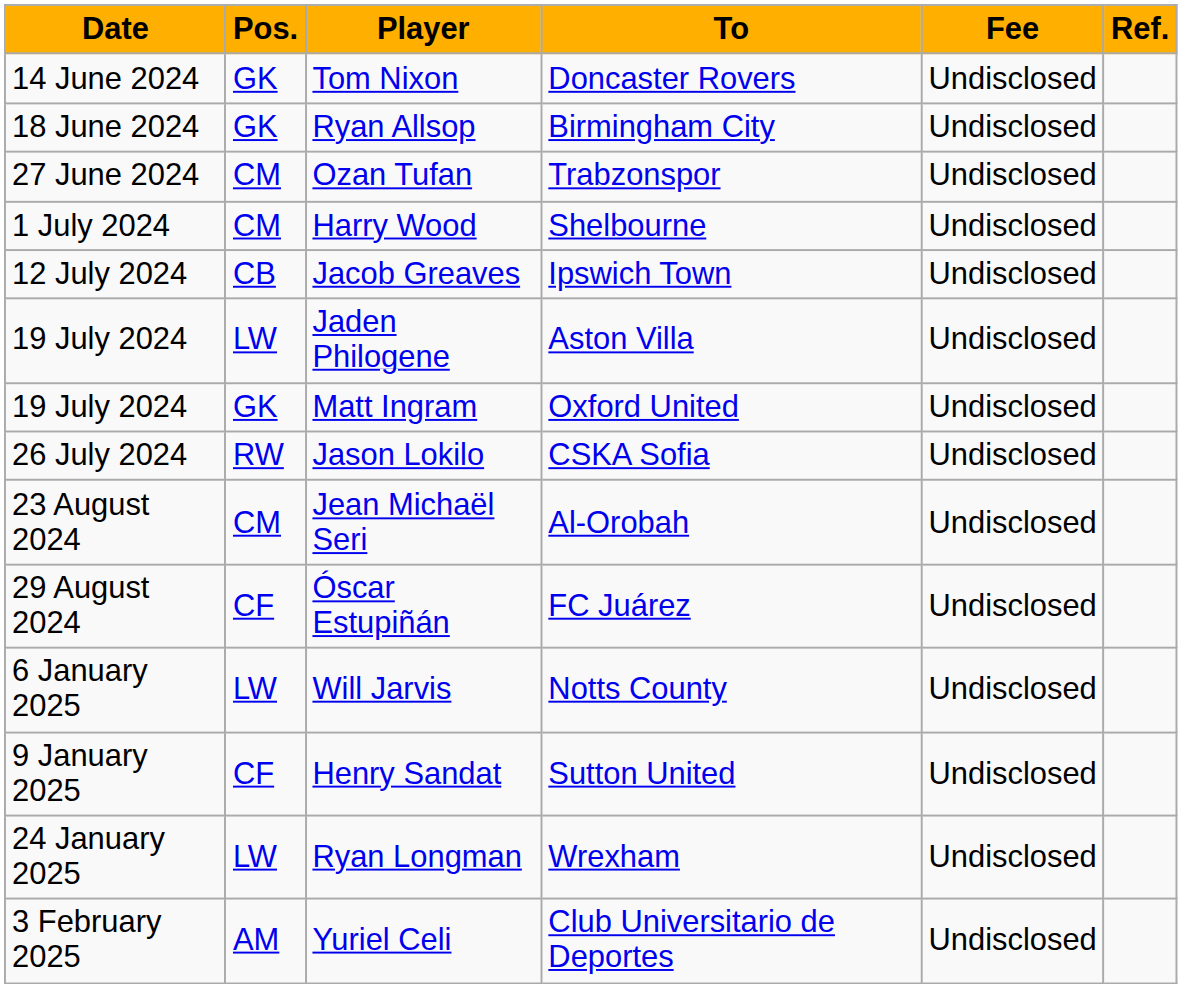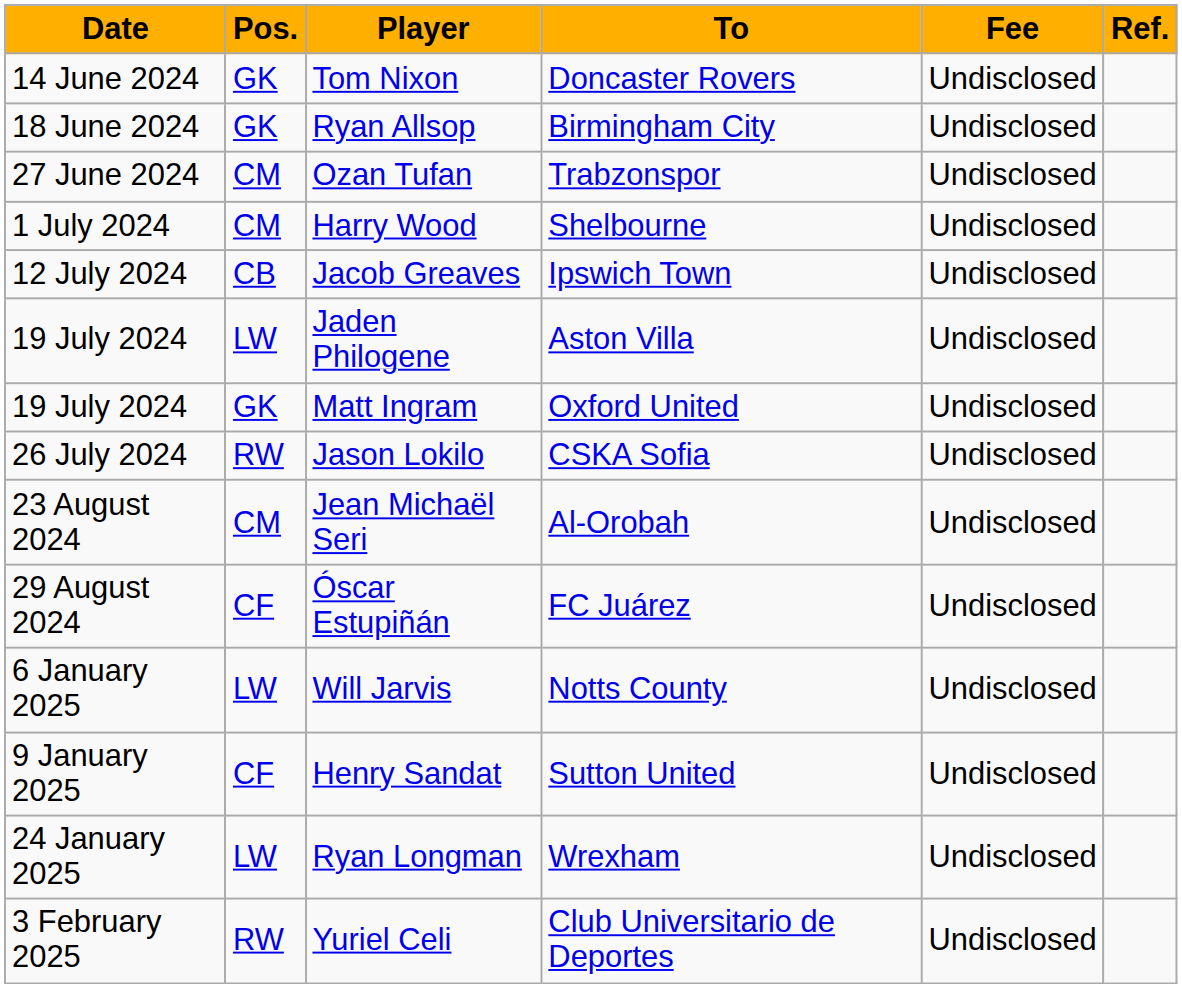 <table class="wikitable plainrowheaders sortable">
 <tr>
 <th style="background:#ffaf00; color:#000000;">Date</th>
 <th style="background:#ffaf00; color:#000000;">Pos.</th>
 <th style="background:#ffaf00; color:#000000;">Player</th>
 <th style="background:#ffaf00; color:#000000;">To</th>
 <th style="background:#ffaf00; color:#000000;">Fee</th>
 <th style="background:#ffaf00; color:#000000;">Ref.</th>
 </tr>
 <tr>
 <td>14 June 2024</td>
 <td><a href='#'>GK</a></td>
 <td> <a href='#'>Tom Nixon</a></td>
 <td> <a href='#'>Doncaster Rovers</a></td>
 <td>Undisclosed</td>
 <td></td>
 </tr>
 <tr>
 <td>18 June 2024</td>
 <td><a href='#'>GK</a></td>
 <td> <a href='#'>Ryan Allsop</a></td>
 <td> <a href='#'>Birmingham City</a></td>
 <td>Undisclosed</td>
 <td></td>
 </tr>
 <tr>
 <td>27 June 2024</td>
 <td><a href='#'>CM</a></td>
 <td> <a href='#'>Ozan Tufan</a></td>
 <td> <a href='#'>Trabzonspor</a></td>
 <td>Undisclosed</td>
 <td></td>
 </tr>
 <tr>
 <td>1 July 2024</td>
 <td><a href='#'>CM</a></td>
 <td> <a href='#'>Harry Wood</a></td>
 <td> <a href='#'>Shelbourne</a></td>
 <td>Undisclosed</td>
 <td></td>
 </tr>
 <tr>
 <td>12 July 2024</td>
 <td><a href='#'>CB</a></td>
 <td> <a href='#'>Jacob Greaves</a></td>
 <td> <a href='#'>Ipswich Town</a></td>
 <td>Undisclosed</td>
 <td></td>
 </tr>
 <tr>
 <td>19 July 2024</td>
 <td><a href='#'>LW</a></td>
 <td> <a href='#'>Jaden Philogene</a></td>
 <td> <a href='#'>Aston Villa</a></td>
 <td>Undisclosed</td>
 <td></td>
 </tr>
 <tr>
 <td>19 July 2024</td>
 <td><a href='#'>GK</a></td>
 <td> <a href='#'>Matt Ingram</a></td>
 <td> <a href='#'>Oxford United</a></td>
 <td>Undisclosed</td>
 <td></td>
 </tr>
 <tr>
 <td>26 July 2024</td>
 <td><a href='#'>RW</a></td>
 <td> <a href='#'>Jason Lokilo</a></td>
 <td> <a href='#'>CSKA Sofia</a></td>
 <td>Undisclosed</td>
 <td></td>
 </tr>
 <tr>
 <td>23 August 2024</td>
 <td><a href='#'>CM</a></td>
 <td> <a href='#'>Jean Michaël Seri</a></td>
 <td> <a href='#'>Al-Orobah</a></td>
 <td>Undisclosed</td>
 <td></td>
 </tr>
 <tr>
 <td>29 August 2024</td>
 <td><a href='#'>CF</a></td>
 <td> <a href='#'>Óscar Estupiñán</a></td>
 <td> <a href='#'>FC Juárez</a></td>
 <td>Undisclosed</td>
 <td></td>
 </tr>
 <tr>
 <td>6 January 2025</td>
 <td><a href='#'>LW</a></td>
 <td> <a href='#'>Will Jarvis</a></td>
 <td> <a href='#'>Notts County</a></td>
 <td>Undisclosed</td>
 <td></td>
 </tr>
 <tr>
 <td>9 January 2025</td>
 <td><a href='#'>CF</a></td>
 <td> <a href='#'>Henry Sandat</a></td>
 <td> <a href='#'>Sutton United</a></td>
 <td>Undisclosed</td>
 <td></td>
 </tr>
 <tr>
 <td>24 January 2025</td>
 <td><a href='#'>LW</a></td>
 <td> <a href='#'>Ryan Longman</a></td>
 <td> <a href='#'>Wrexham</a></td>
 <td>Undisclosed</td>
 <td></td>
 </tr>
 <tr>
 <td>3 February 2025</td>
-<td><a href='#'>AM</a></td>
+<td><a href='#'>RW</a></td>
 <td> <a href='#'>Yuriel Celi</a></td>
 <td> <a href='#'>Club Universitario de Deportes</a></td>
 <td>Undisclosed</td>
 <td></td>
 </tr>
 </table>
